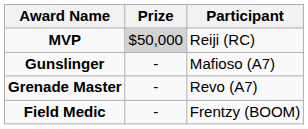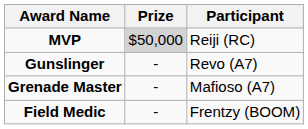 <table class="wikitable" style="text-align:center; margin-top:0px;">
 <tr>
 <th>Award Name</th>
 <th>Prize </th>
 <th>Participant</th>
 </tr>
 <tr>
 <td><strong>MVP</strong></td>
 <td style="background: lightgrey;">$50,000</td>
 <td style="text-align:left"> Reiji (RC)</td>
 </tr>
 <tr>
 <td><strong>Gunslinger</strong></td>
 <td>-</td>
-<td style="text-align:left"> Mafioso (A7)</td>
+<td style="text-align:left"> Revo (A7)</td>
 </tr>
 <tr>
 <td><strong>Grenade Master</strong></td>
 <td>-</td>
-<td style="text-align:left"> Revo (A7)</td>
+<td style="text-align:left"> Mafioso (A7)</td>
 </tr>
 <tr>
 <td><strong>Field Medic</strong></td>
 <td>-</td>
 <td style="text-align:left"> Frentzy (BOOM)</td>
 </tr>
 </table>
